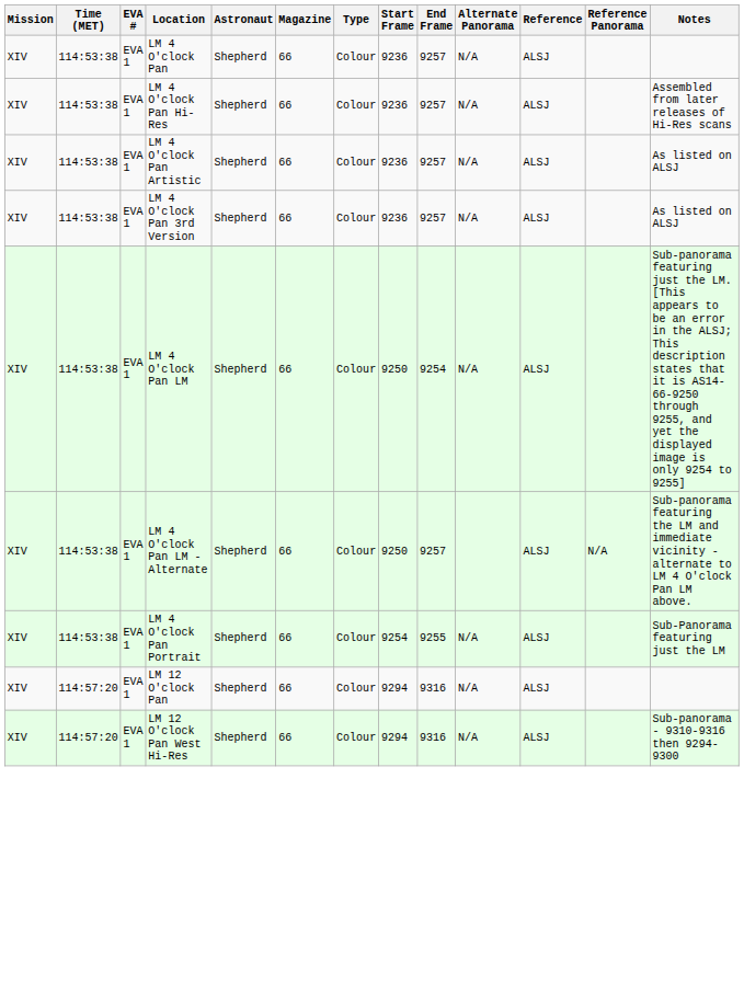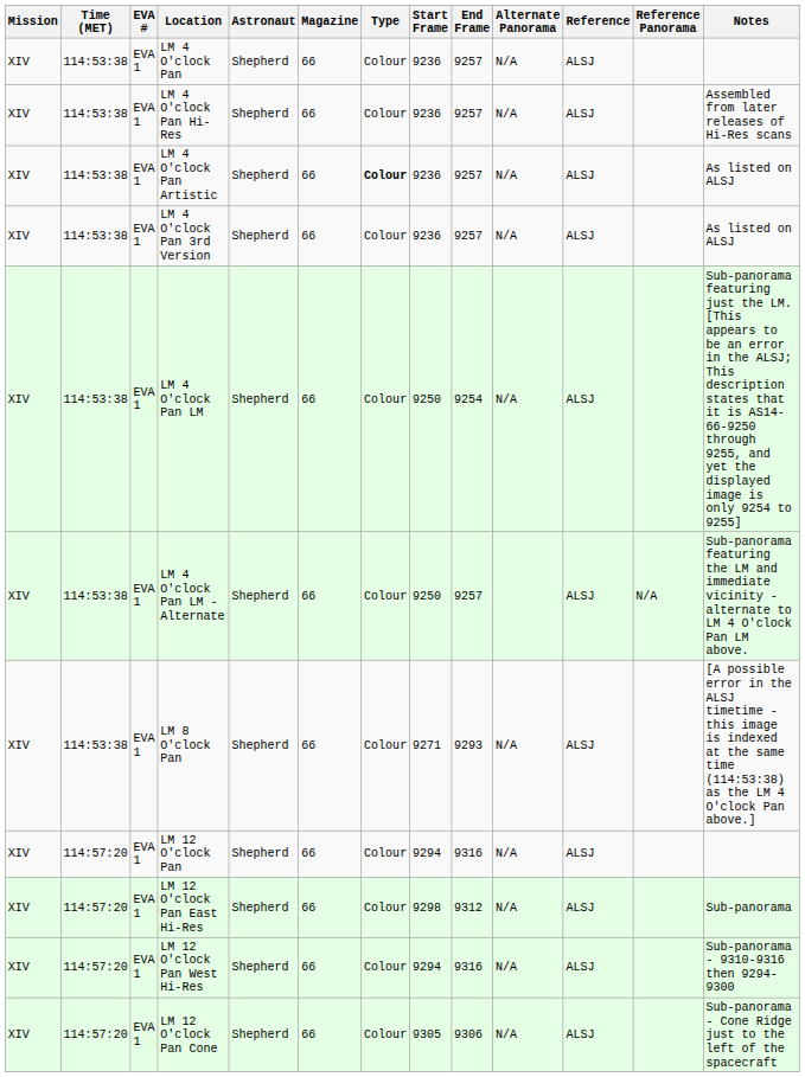 <table class="wikitable">
 <tr>
 <th>Mission</th>
 <th>Time (MET)</th>
 <th>EVA #</th>
 <th>Location</th>
 <th>Astronaut</th>
 <th>Magazine</th>
 <th>Type</th>
 <th>Start Frame</th>
 <th>End Frame</th>
 <th>Alternate Panorama</th>
 <th>Reference</th>
 <th>Reference Panorama</th>
 <th>Notes</th>
 </tr>
 <tr>
 <td>XIV</td>
 <td>114:53:38</td>
 <td>EVA 1</td>
 <td>LM 4 O'clock Pan</td>
 <td>Shepherd</td>
 <td>66</td>
 <td>Colour</td>
 <td>9236</td>
 <td>9257</td>
 <td>N/A</td>
 <td>ALSJ</td>
 <td></td>
 <td></td>
 </tr>
 <tr>
 <td>XIV</td>
 <td>114:53:38</td>
 <td>EVA 1</td>
 <td>LM 4 O'clock Pan Hi-Res</td>
 <td>Shepherd</td>
 <td>66</td>
 <td>Colour</td>
 <td>9236</td>
 <td>9257</td>
 <td>N/A</td>
 <td>ALSJ</td>
 <td></td>
 <td>Assembled from later releases of Hi-Res scans</td>
 </tr>
 <tr>
 <td>XIV</td>
 <td>114:53:38</td>
 <td>EVA 1</td>
 <td>LM 4 O'clock Pan Artistic</td>
 <td>Shepherd</td>
 <td>66</td>
-<td>Colour</td>
+<td><strong>Colour</strong></td>
 <td>9236</td>
 <td>9257</td>
 <td>N/A</td>
 <td>ALSJ</td>
 <td></td>
 <td>As listed on ALSJ</td>
 </tr>
 <tr>
 <td>XIV</td>
 <td>114:53:38</td>
 <td>EVA 1</td>
 <td>LM 4 O'clock Pan 3rd Version</td>
 <td>Shepherd</td>
 <td>66</td>
 <td>Colour</td>
 <td>9236</td>
 <td>9257</td>
 <td>N/A</td>
 <td>ALSJ</td>
 <td></td>
 <td>As listed on ALSJ</td>
 </tr>
 <tr style="background-color: #E5FFE5;">
 <td>XIV</td>
 <td>114:53:38</td>
 <td>EVA 1</td>
 <td>LM 4 O'clock Pan LM</td>
 <td>Shepherd</td>
 <td>66</td>
 <td>Colour</td>
 <td>9250</td>
 <td>9254</td>
 <td>N/A</td>
 <td>ALSJ</td>
 <td></td>
 <td>Sub-panorama featuring just the LM. [This appears to be an error in the ALSJ; This description states that it is AS14-66-9250 through 9255, and yet the displayed image is only 9254 to 9255]</td>
 </tr>
 <tr style="background-color: #E5FFE5;">
 <td>XIV</td>
 <td>114:53:38</td>
 <td>EVA 1</td>
 <td>LM 4 O'clock Pan LM - Alternate</td>
 <td>Shepherd</td>
 <td>66</td>
 <td>Colour</td>
 <td>9250</td>
 <td>9257</td>
 <td></td>
 <td>ALSJ</td>
 <td>N/A</td>
 <td>Sub-panorama featuring the LM and immediate vicinity - alternate to LM 4 O'clock Pan LM above.</td>
 </tr>
-<tr style="background-color: #E5FFE5;">
+<tr>
 <td>XIV</td>
 <td>114:53:38</td>
 <td>EVA 1</td>
-<td>LM 4 O'clock Pan Portrait</td>
+<td>LM 8 O'clock Pan</td>
 <td>Shepherd</td>
 <td>66</td>
 <td>Colour</td>
-<td>9254</td>
-<td>9255</td>
+<td>9271</td>
+<td>9293</td>
 <td>N/A</td>
 <td>ALSJ</td>
 <td></td>
-<td>Sub-Panorama featuring just the LM</td>
+<td>[A possible error in the ALSJ timetime - this image is indexed at the same time (114:53:38) as the LM 4 O'clock Pan above.]</td>
 </tr>
 <tr>
 <td>XIV</td>
 <td>114:57:20</td>
 <td>EVA 1</td>
 <td>LM 12 O'clock Pan</td>
 <td>Shepherd</td>
 <td>66</td>
 <td>Colour</td>
 <td>9294</td>
 <td>9316</td>
 <td>N/A</td>
 <td>ALSJ</td>
 <td></td>
 <td></td>
 </tr>
 <tr style="background-color: #E5FFE5;">
 <td>XIV</td>
 <td>114:57:20</td>
 <td>EVA 1</td>
+<td>LM 12 O'clock Pan East Hi-Res</td>
+<td>Shepherd</td>
+<td>66</td>
+<td>Colour</td>
+<td>9298</td>
+<td>9312</td>
+<td>N/A</td>
+<td>ALSJ</td>
+<td></td>
+<td>Sub-panorama</td>
+</tr>
+<tr style="background-color: #E5FFE5;">
+<td>XIV</td>
+<td>114:57:20</td>
+<td>EVA 1</td>
 <td>LM 12 O'clock Pan West Hi-Res</td>
 <td>Shepherd</td>
 <td>66</td>
 <td>Colour</td>
 <td>9294</td>
 <td>9316</td>
 <td>N/A</td>
 <td>ALSJ</td>
 <td></td>
 <td>Sub-panorama - 9310-9316 then 9294-9300</td>
 </tr>
+<tr style="background-color: #E5FFE5;">
+<td>XIV</td>
+<td>114:57:20</td>
+<td>EVA 1</td>
+<td>LM 12 O'clock Pan Cone</td>
+<td>Shepherd</td>
+<td>66</td>
+<td>Colour</td>
+<td>9305</td>
+<td>9306</td>
+<td>N/A</td>
+<td>ALSJ</td>
+<td></td>
+<td>Sub-panorama - Cone Ridge just to the left of the spacecraft</td>
+</tr>
 </table>
